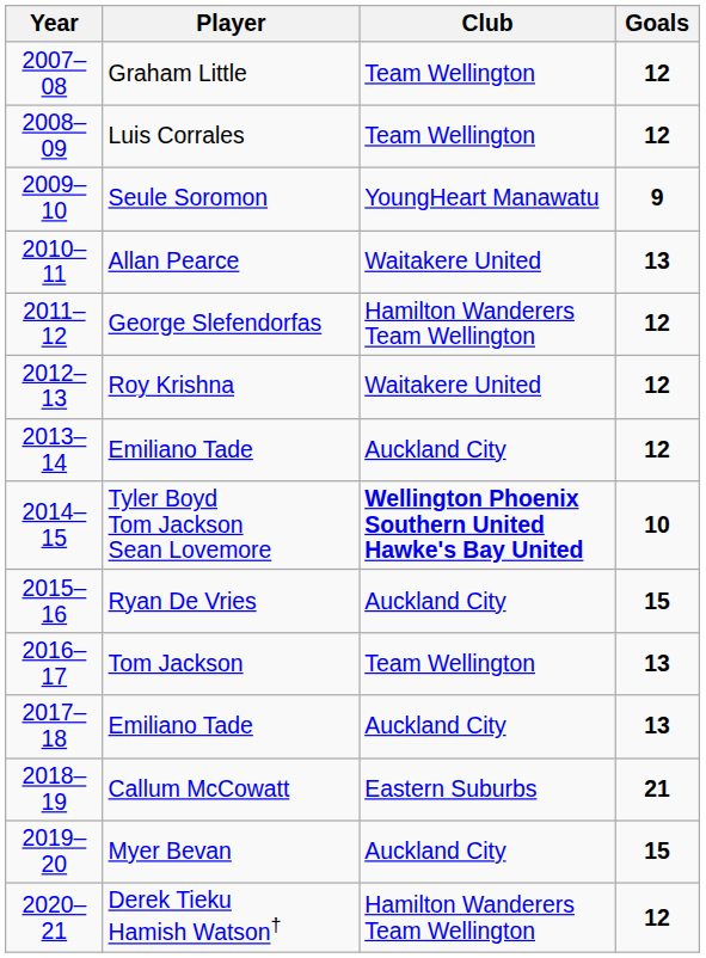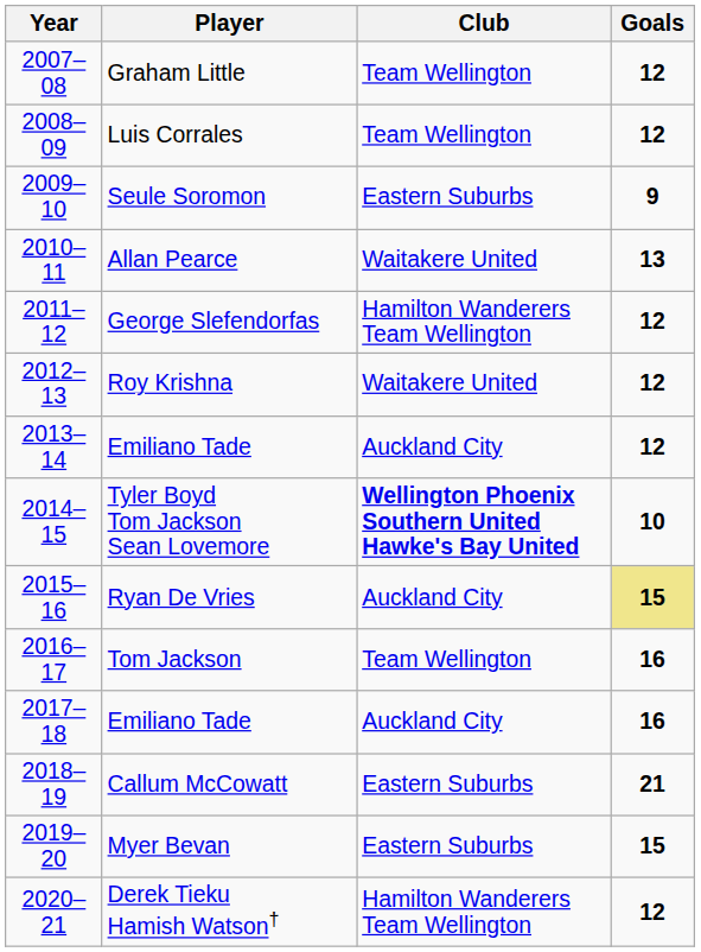 <table class="wikitable" style="text-align:center;">
 <tr>
 <th width=60>Year</th>
 <th width=170>Player</th>
 <th width=170>Club</th>
 <th width=50>Goals</th>
 </tr>
 <tr>
 <td><a href='#'>2007–08</a></td>
 <td align=left> Graham Little</td>
 <td align=left><a href='#'>Team Wellington</a></td>
 <td><strong>12</strong></td>
 </tr>
 <tr>
 <td><a href='#'>2008–09</a></td>
 <td align=left> Luis Corrales</td>
 <td align=left><a href='#'>Team Wellington</a></td>
 <td><strong>12</strong></td>
 </tr>
 <tr>
 <td><a href='#'>2009–10</a></td>
 <td align=left> <a href='#'>Seule Soromon</a></td>
-<td align=left><a href='#'>YoungHeart Manawatu</a></td>
+<td align=left><a href='#'>Eastern Suburbs</a></td>
 <td><strong>9</strong></td>
 </tr>
 <tr>
 <td><a href='#'>2010–11</a></td>
 <td align=left> <a href='#'>Allan Pearce</a></td>
 <td align=left><a href='#'>Waitakere United</a></td>
 <td><strong>13</strong></td>
 </tr>
 <tr>
 <td><a href='#'>2011–12</a></td>
 <td align=left> <a href='#'>George Slefendorfas</a></td>
 <td align=left><a href='#'>Hamilton Wanderers</a><br><a href='#'>Team Wellington</a></td>
 <td><strong>12</strong></td>
 </tr>
 <tr>
 <td><a href='#'>2012–13</a></td>
 <td align=left> <a href='#'>Roy Krishna</a></td>
 <td align=left><a href='#'>Waitakere United</a></td>
 <td><strong>12</strong></td>
 </tr>
 <tr>
 <td><a href='#'>2013–14</a></td>
 <td align=left> <a href='#'>Emiliano Tade</a></td>
 <td align=left><a href='#'>Auckland City</a></td>
 <td><strong>12</strong></td>
 </tr>
 <tr>
 <td><a href='#'>2014–15</a></td>
 <td align=left> <a href='#'>Tyler Boyd</a><br>  <a href='#'>Tom Jackson</a><br>  <a href='#'>Sean Lovemore</a></td>
 <td align=left><strong><a href='#'>Wellington Phoenix</a><br> <a href='#'>Southern United</a><br> <a href='#'>Hawke's Bay United</a></strong></td>
 <td><strong>10</strong></td>
 </tr>
 <tr>
 <td><a href='#'>2015–16</a></td>
 <td align=left> <a href='#'>Ryan De Vries</a></td>
 <td align=left><a href='#'>Auckland City</a></td>
-<td><strong>15</strong></td>
+<td style="background: khaki;"><strong>15</strong></td>
 </tr>
 <tr>
 <td><a href='#'>2016–17</a></td>
 <td align=left> <a href='#'>Tom Jackson</a></td>
 <td align=left><a href='#'>Team Wellington</a></td>
-<td><strong>13</strong></td>
+<td><strong>16</strong></td>
 </tr>
 <tr>
 <td><a href='#'>2017–18</a></td>
 <td align=left> <a href='#'>Emiliano Tade</a></td>
 <td align=left><a href='#'>Auckland City</a></td>
-<td><strong>13</strong></td>
+<td><strong>16</strong></td>
 </tr>
 <tr>
 <td><a href='#'>2018–19</a></td>
 <td align=left> <a href='#'>Callum McCowatt</a></td>
 <td align=left><a href='#'>Eastern Suburbs</a></td>
 <td><strong>21</strong></td>
 </tr>
 <tr>
 <td><a href='#'>2019–20</a></td>
 <td align=left> <a href='#'>Myer Bevan</a></td>
-<td align=left><a href='#'>Auckland City</a></td>
+<td align=left><a href='#'>Eastern Suburbs</a></td>
 <td><strong>15</strong></td>
 </tr>
 <tr>
 <td><a href='#'>2020–21</a></td>
 <td align=left> <a href='#'>Derek Tieku</a><br> <a href='#'>Hamish Watson</a><sup>†</sup></td>
 <td align=left><a href='#'>Hamilton Wanderers</a><br><a href='#'>Team Wellington</a></td>
 <td><strong>12</strong></td>
 </tr>
 </table>
